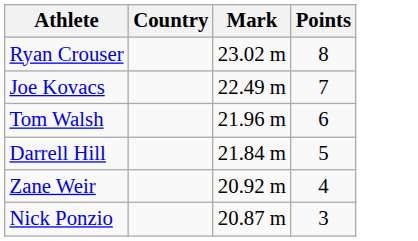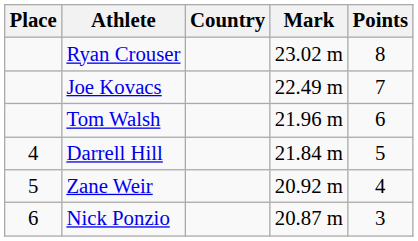 <table class="wikitable">
 <tr>
+<th>Place</th>
 <th>Athlete</th>
 <th>Country</th>
 <th>Mark</th>
 <th>Points</th>
 </tr>
 <tr>
+<td align=center></td>
 <td><a href='#'>Ryan Crouser</a></td>
 <td></td>
 <td>23.02 m</td>
 <td align=center>8</td>
 </tr>
 <tr>
+<td align=center></td>
 <td><a href='#'>Joe Kovacs</a></td>
 <td></td>
 <td>22.49 m</td>
 <td align=center>7</td>
 </tr>
 <tr>
+<td align=center></td>
 <td><a href='#'>Tom Walsh</a></td>
 <td></td>
 <td>21.96 m</td>
 <td align=center>6</td>
 </tr>
 <tr>
+<td align=center>4</td>
 <td><a href='#'>Darrell Hill</a></td>
 <td></td>
 <td>21.84 m</td>
 <td align=center>5</td>
 </tr>
 <tr>
+<td align=center>5</td>
 <td><a href='#'>Zane Weir</a></td>
 <td></td>
 <td>20.92 m</td>
 <td align=center>4</td>
 </tr>
 <tr>
+<td align=center>6</td>
 <td><a href='#'>Nick Ponzio</a></td>
 <td></td>
 <td>20.87 m</td>
 <td align=center>3</td>
 </tr>
 </table>
